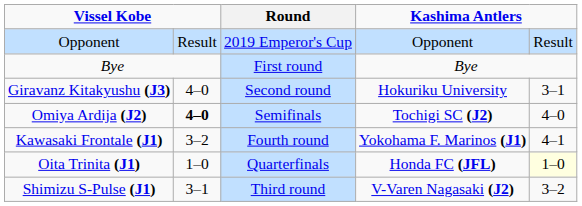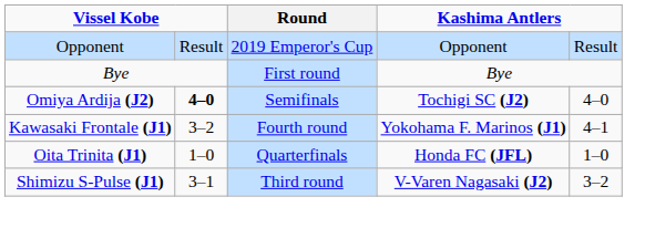 <table class="wikitable" style="text-align:center;">
 <tr>
 <td colspan="2"><strong><a href='#'>Vissel Kobe</a></strong></td>
 <th>Round</th>
 <td colspan="2"><strong><a href='#'>Kashima Antlers</a></strong></td>
 </tr>
 <tr bgcolor="#c1e0ff">
 <td>Opponent</td>
 <td>Result</td>
 <td><a href='#'>2019 Emperor's Cup</a></td>
 <td>Opponent</td>
 <td>Result</td>
 </tr>
 <tr>
 <td colspan="2" rowspan="1"><em>Bye</em></td>
 <td bgcolor="#c1e0ff"><a href='#'>First round</a></td>
 <td colspan="2" rowspan="1"><em>Bye</em></td>
-</tr>
-<tr>
-<td><a href='#'>Giravanz Kitakyushu</a> <strong>(<a href='#'>J3</a>)</strong></td>
-<td valign="top" align="center">4–0</td>
-<td bgcolor="#c1e0ff"><a href='#'>Second round</a></td>
-<td><a href='#'>Hokuriku University</a></td>
-<td valign="top" align="center">3–1</td>
 </tr>
 <tr>
 <td><a href='#'>Omiya Ardija</a> <strong>(<a href='#'>J2</a>)</strong></td>
 <td valign="top" align="center"><strong>4–0</strong></td>
 <td bgcolor="#c1e0ff"><a href='#'>Semifinals</a></td>
 <td><a href='#'>Tochigi SC</a> <strong>(<a href='#'>J2</a>)</strong></td>
 <td valign="top" align="center">4–0</td>
 </tr>
 <tr>
 <td><a href='#'>Kawasaki Frontale</a> <strong>(<a href='#'>J1</a>)</strong></td>
 <td valign="top" align="center">3–2</td>
 <td bgcolor="#c1e0ff"><a href='#'>Fourth round</a></td>
 <td><a href='#'>Yokohama F. Marinos</a> <strong>(<a href='#'>J1</a>)</strong></td>
 <td valign="top" align="center">4–1</td>
 </tr>
 <tr>
 <td><a href='#'>Oita Trinita</a> <strong>(<a href='#'>J1</a>)</strong></td>
 <td valign="top" align="center">1–0</td>
 <td bgcolor="#c1e0ff"><a href='#'>Quarterfinals</a></td>
 <td><a href='#'>Honda FC</a> <strong>(<a href='#'>JFL</a>)</strong></td>
-<td valign="top" align="center" style="background: lightyellow;">1–0</td>
+<td valign="top" align="center">1–0</td>
 </tr>
 <tr>
 <td><a href='#'>Shimizu S-Pulse</a> <strong>(<a href='#'>J1</a>)</strong></td>
 <td valign="top" align="center">3–1</td>
 <td bgcolor="#c1e0ff"><a href='#'>Third round</a></td>
 <td><a href='#'>V-Varen Nagasaki</a> <strong>(<a href='#'>J2</a>)</strong></td>
 <td valign="top" align="center">3–2</td>
 </tr>
 </table>
